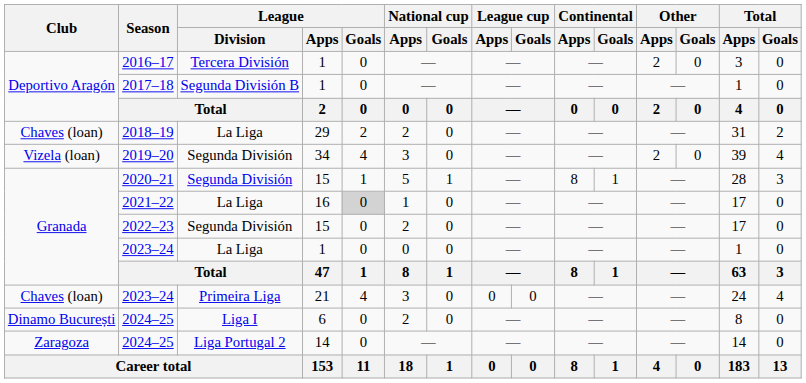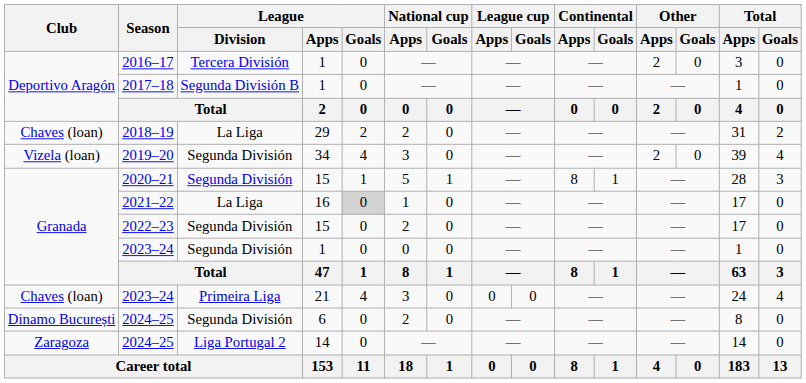 <table class="wikitable" style="text-align:center">
 <tr>
 <th rowspan="2">Club</th>
 <th rowspan="2">Season</th>
 <th colspan="3">League</th>
 <th colspan="2">National cup</th>
 <th colspan="2">League cup</th>
 <th colspan="2">Continental</th>
 <th colspan="2">Other</th>
 <th colspan="2">Total</th>
 </tr>
 <tr>
 <th>Division</th>
 <th>Apps</th>
 <th>Goals</th>
 <th>Apps</th>
 <th>Goals</th>
 <th>Apps</th>
 <th>Goals</th>
 <th>Apps</th>
 <th>Goals</th>
 <th>Apps</th>
 <th>Goals</th>
 <th>Apps</th>
 <th>Goals</th>
 </tr>
 <tr>
 <td rowspan="3"><a href='#'>Deportivo Aragón</a></td>
 <td><a href='#'>2016–17</a></td>
 <td><a href='#'>Tercera División</a></td>
 <td>1</td>
 <td>0</td>
 <td colspan="2">—</td>
 <td colspan="2">—</td>
 <td colspan="2">—</td>
 <td>2</td>
 <td>0</td>
 <td>3</td>
 <td>0</td>
 </tr>
 <tr>
 <td><a href='#'>2017–18</a></td>
 <td><a href='#'>Segunda División B</a></td>
 <td>1</td>
 <td>0</td>
 <td colspan="2">—</td>
 <td colspan="2">—</td>
 <td colspan="2">—</td>
 <td colspan="2">—</td>
 <td>1</td>
 <td>0</td>
 </tr>
 <tr>
 <th colspan="2">Total</th>
 <th>2</th>
 <th>0</th>
 <th>0</th>
 <th>0</th>
 <th colspan="2">—</th>
 <th>0</th>
 <th>0</th>
 <th>2</th>
 <th>0</th>
 <th>4</th>
 <th>0</th>
 </tr>
 <tr>
 <td><a href='#'>Chaves</a> (loan)</td>
 <td><a href='#'>2018–19</a></td>
 <td>La Liga</td>
 <td>29</td>
 <td>2</td>
 <td>2</td>
 <td>0</td>
 <td colspan="2">—</td>
 <td colspan="2">—</td>
 <td colspan="2">—</td>
 <td>31</td>
 <td>2</td>
 </tr>
 <tr>
 <td><a href='#'>Vizela</a> (loan)</td>
 <td><a href='#'>2019–20</a></td>
 <td>Segunda División</td>
 <td>34</td>
 <td>4</td>
 <td>3</td>
 <td>0</td>
 <td colspan="2">—</td>
 <td colspan="2">—</td>
 <td>2</td>
 <td>0</td>
 <td>39</td>
 <td>4</td>
 </tr>
 <tr>
 <td rowspan="5"><a href='#'>Granada</a></td>
 <td><a href='#'>2020–21</a></td>
 <td><a href='#'>Segunda División</a></td>
 <td>15</td>
 <td>1</td>
 <td>5</td>
 <td>1</td>
 <td colspan="2">—</td>
 <td>8</td>
 <td>1</td>
 <td colspan="2">—</td>
 <td>28</td>
 <td>3</td>
 </tr>
 <tr>
 <td><a href='#'>2021–22</a></td>
 <td>La Liga</td>
 <td>16</td>
 <td style="background: lightgrey;">0</td>
 <td>1</td>
 <td>0</td>
 <td colspan="2">—</td>
 <td colspan="2">—</td>
 <td colspan="2">—</td>
 <td>17</td>
 <td>0</td>
 </tr>
 <tr>
 <td><a href='#'>2022–23</a></td>
 <td>Segunda División</td>
 <td>15</td>
 <td>0</td>
 <td>2</td>
 <td>0</td>
 <td colspan="2">—</td>
 <td colspan="2">—</td>
 <td colspan="2">—</td>
 <td>17</td>
 <td>0</td>
 </tr>
 <tr>
 <td><a href='#'>2023–24</a></td>
-<td>La Liga</td>
+<td>Segunda División</td>
 <td>1</td>
 <td>0</td>
 <td>0</td>
 <td>0</td>
 <td colspan="2">—</td>
 <td colspan="2">—</td>
 <td colspan="2">—</td>
 <td>1</td>
 <td>0</td>
 </tr>
 <tr>
 <th colspan="2">Total</th>
 <th>47</th>
 <th>1</th>
 <th>8</th>
 <th>1</th>
 <th colspan="2">—</th>
 <th>8</th>
 <th>1</th>
 <th colspan="2">—</th>
 <th>63</th>
 <th>3</th>
 </tr>
 <tr>
 <td><a href='#'>Chaves</a> (loan)</td>
 <td><a href='#'>2023–24</a></td>
 <td><a href='#'>Primeira Liga</a></td>
 <td>21</td>
 <td>4</td>
 <td>3</td>
 <td>0</td>
 <td>0</td>
 <td>0</td>
 <td colspan="2">—</td>
 <td colspan="2">—</td>
 <td>24</td>
 <td>4</td>
 </tr>
 <tr>
 <td><a href='#'>Dinamo București</a></td>
 <td><a href='#'>2024–25</a></td>
-<td><a href='#'>Liga I</a></td>
+<td>Segunda División</td>
 <td>6</td>
 <td>0</td>
 <td>2</td>
 <td>0</td>
 <td colspan="2">—</td>
 <td colspan="2">—</td>
 <td colspan="2">—</td>
 <td>8</td>
 <td>0</td>
 </tr>
 <tr>
 <td><a href='#'>Zaragoza</a></td>
 <td><a href='#'>2024–25</a></td>
 <td><a href='#'>Liga Portugal 2</a></td>
 <td>14</td>
 <td>0</td>
 <td colspan="2">—</td>
 <td colspan="2">—</td>
 <td colspan="2">—</td>
 <td colspan="2">—</td>
 <td>14</td>
 <td>0</td>
 </tr>
 <tr>
 <th colspan="3">Career total</th>
 <th>153</th>
 <th>11</th>
 <th>18</th>
 <th>1</th>
 <th>0</th>
 <th>0</th>
 <th>8</th>
 <th>1</th>
 <th>4</th>
 <th>0</th>
 <th>183</th>
 <th>13</th>
 </tr>
 </table>
